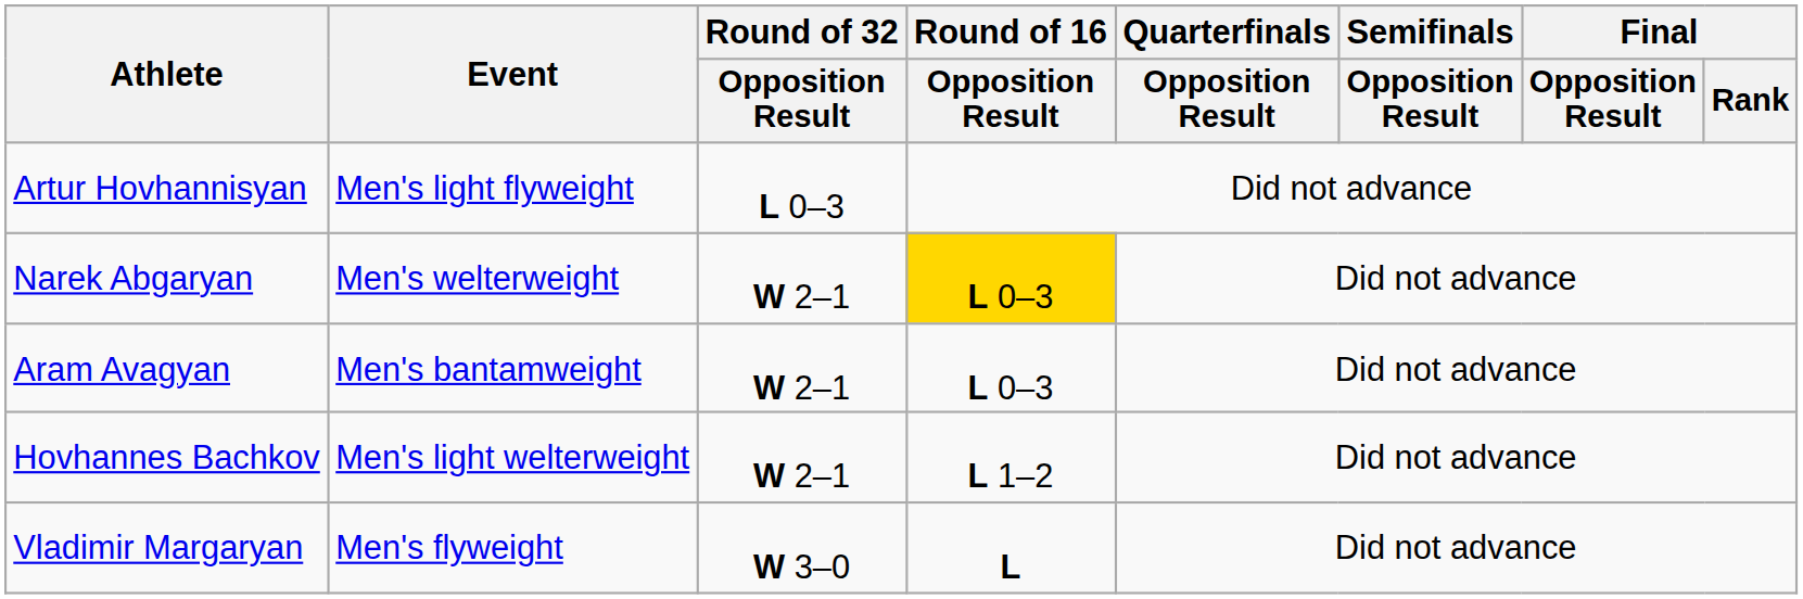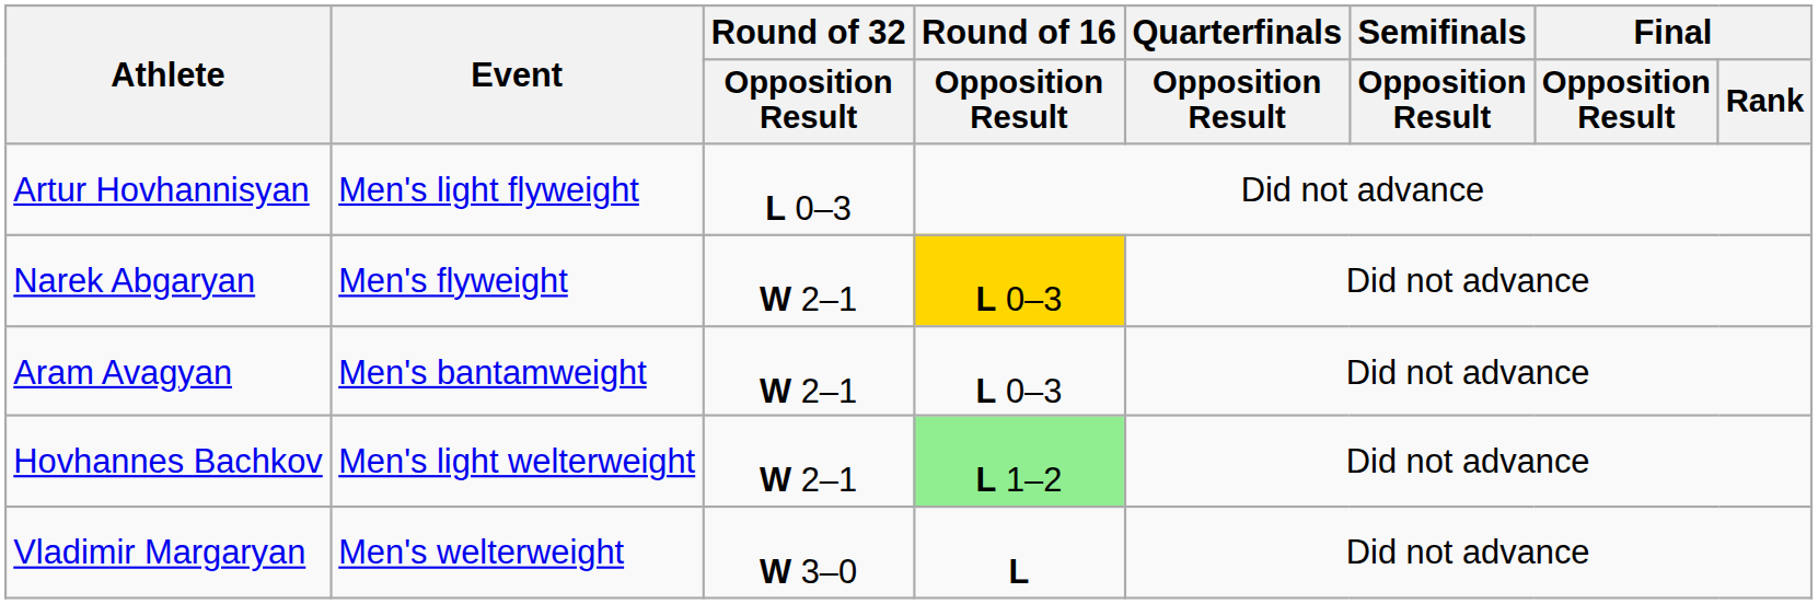 <table class="wikitable" style="font-size:90%">
 <tr>
 <th rowspan="2">Athlete</th>
 <th rowspan="2">Event</th>
 <th>Round of 32</th>
 <th>Round of 16</th>
 <th>Quarterfinals</th>
 <th>Semifinals</th>
 <th colspan=2>Final</th>
 </tr>
 <tr style="font-size:95%">
 <th>Opposition<br>Result</th>
 <th>Opposition<br>Result</th>
 <th>Opposition<br>Result</th>
 <th>Opposition<br>Result</th>
 <th>Opposition<br>Result</th>
 <th>Rank</th>
 </tr>
 <tr align=center>
 <td align=left><a href='#'>Artur Hovhannisyan</a></td>
 <td align=left><a href='#'>Men's light flyweight</a></td>
 <td><br><strong>L</strong> 0–3</td>
 <td colspan=5>Did not advance</td>
 </tr>
 <tr align=center>
 <td align=left><a href='#'>Narek Abgaryan</a></td>
-<td align=left><a href='#'>Men's welterweight</a></td>
+<td align=left><a href='#'>Men's flyweight</a></td>
 <td><br><strong>W</strong> 2–1</td>
 <td style="background: gold;"><br><strong>L</strong> 0–3</td>
 <td colspan=4>Did not advance</td>
 </tr>
 <tr align=center>
 <td align=left><a href='#'>Aram Avagyan</a></td>
 <td align=left><a href='#'>Men's bantamweight</a></td>
 <td><br><strong>W</strong> 2–1</td>
 <td><br><strong>L</strong> 0–3</td>
 <td colspan=4>Did not advance</td>
 </tr>
 <tr align=center>
 <td align=left><a href='#'>Hovhannes Bachkov</a></td>
 <td align=left><a href='#'>Men's light welterweight</a></td>
 <td><br><strong>W</strong> 2–1</td>
-<td><br><strong>L</strong> 1–2</td>
+<td style="background: lightgreen;"><br><strong>L</strong> 1–2</td>
 <td colspan=4>Did not advance</td>
 </tr>
 <tr align=center>
 <td align=left><a href='#'>Vladimir Margaryan</a></td>
-<td align=left><a href='#'>Men's flyweight</a></td>
+<td align=left><a href='#'>Men's welterweight</a></td>
 <td><br><strong>W</strong> 3–0</td>
 <td><br><strong>L</strong> </td>
 <td colspan=4>Did not advance</td>
 </tr>
 </table>
